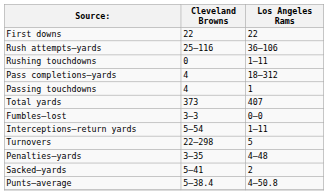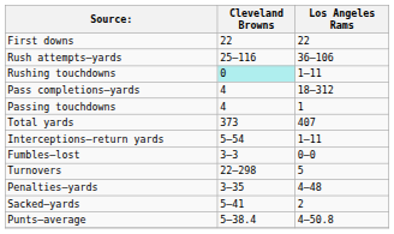 <table class="wikitable" width="500">
 <tr>
 <th>Source: </th>
 <th><strong>Cleveland<br>Browns</strong></th>
 <th><strong>Los Angeles<br>Rams</strong></th>
 </tr>
 <tr>
 <td>First downs</td>
 <td>22</td>
 <td>22</td>
 </tr>
 <tr>
 <td>Rush attempts–yards</td>
 <td>25–116</td>
 <td>36–106</td>
 </tr>
 <tr>
 <td>Rushing touchdowns</td>
-<td>0</td>
+<td style="background: paleturquoise;">0</td>
 <td>1–11</td>
 </tr>
 <tr>
 <td>Pass completions–yards</td>
 <td>4</td>
 <td>18–312</td>
 </tr>
 <tr>
 <td>Passing touchdowns</td>
 <td>4</td>
 <td>1</td>
 </tr>
 <tr>
 <td>Total yards</td>
 <td>373</td>
 <td>407</td>
 </tr>
 <tr>
+<td>Interceptions–return yards</td>
+<td>5–54</td>
+<td>1–11</td>
+</tr>
+<tr>
 <td>Fumbles–lost</td>
 <td>3–3</td>
 <td>0–0</td>
-</tr>
-<tr>
-<td>Interceptions–return yards</td>
-<td>5–54</td>
-<td>1–11</td>
 </tr>
 <tr>
 <td>Turnovers</td>
 <td>22–298</td>
 <td>5</td>
 </tr>
 <tr>
 <td>Penalties–yards</td>
 <td>3–35</td>
 <td>4–48</td>
 </tr>
 <tr>
 <td>Sacked–yards</td>
 <td>5–41</td>
 <td>2</td>
 </tr>
 <tr>
 <td>Punts–average</td>
 <td>5–38.4</td>
 <td>4–50.8</td>
 </tr>
 <tr>
 </tr>
 </table>
